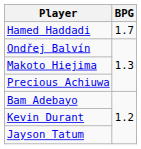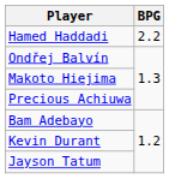 <table class="wikitable">
 <tr>
 <th>Player</th>
 <th>BPG</th>
 </tr>
 <tr>
 <td> <a href='#'>Hamed Haddadi</a></td>
-<td align=center>1.7</td>
+<td align=center>2.2</td>
 </tr>
 <tr>
 <td> <a href='#'>Ondřej Balvín</a></td>
 <td align=center rowspan=3>1.3</td>
 </tr>
 <tr>
 <td> <a href='#'>Makoto Hiejima</a></td>
 </tr>
 <tr>
 <td> <a href='#'>Precious Achiuwa</a></td>
 </tr>
 <tr>
 <td> <a href='#'>Bam Adebayo</a></td>
 <td align=center rowspan=3>1.2</td>
 </tr>
 <tr>
 <td> <a href='#'>Kevin Durant</a></td>
 </tr>
 <tr>
 <td> <a href='#'>Jayson Tatum</a></td>
 </tr>
 </table>
